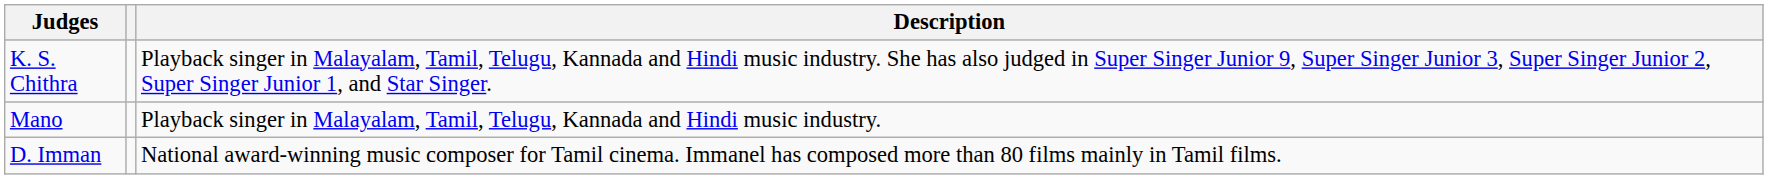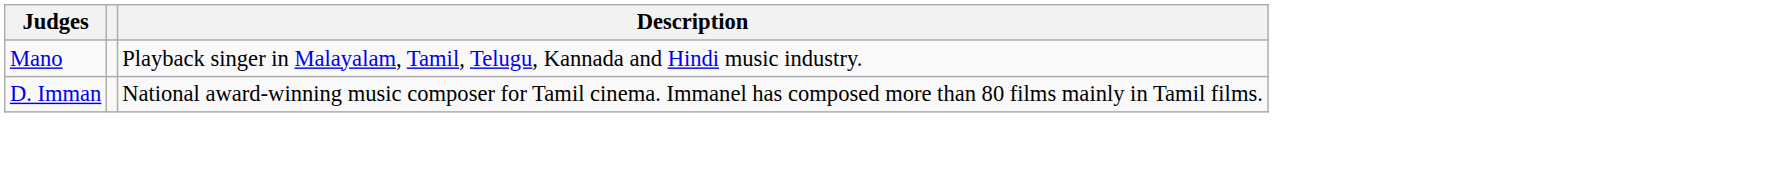 <table class="wikitable">
 <tr>
 <th>Judges</th>
 <th></th>
 <th>Description</th>
-</tr>
-<tr>
-<td><a href='#'>K. S. Chithra</a></td>
-<td></td>
-<td>Playback singer in <a href='#'>Malayalam</a>, <a href='#'>Tamil</a>, <a href='#'>Telugu</a>, Kannada and <a href='#'>Hindi</a> music industry. She has also judged in <a href='#'>Super Singer Junior 9</a>, <a href='#'>Super Singer Junior 3</a>, <a href='#'>Super Singer Junior 2</a>, <a href='#'>Super Singer Junior 1</a>, and <a href='#'>Star Singer</a>.</td>
 </tr>
 <tr>
 <td><a href='#'>Mano</a></td>
 <td></td>
 <td>Playback singer in <a href='#'>Malayalam</a>, <a href='#'>Tamil</a>, <a href='#'>Telugu</a>, Kannada and <a href='#'>Hindi</a> music industry.</td>
 </tr>
 <tr>
 <td><a href='#'>D. Imman</a></td>
 <td></td>
 <td>National award-winning music composer for Tamil cinema. Immanel has composed more than 80 films mainly in Tamil films.</td>
 </tr>
 </table>
